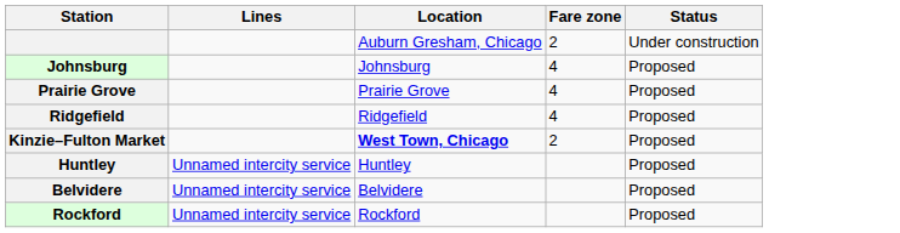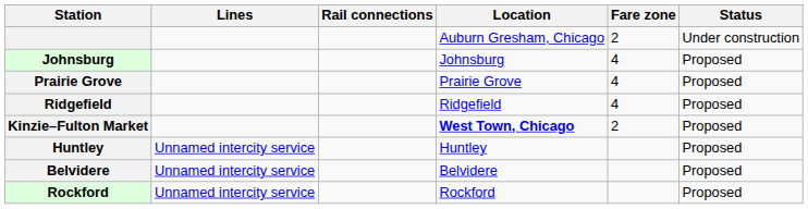 <table class="wikitable sortable plainrowheaders">
 <tr>
 <th scope="col">Station</th>
 <th scope="col">Lines</th>
+<th scope="col">Rail connections</th>
 <th scope="col">Location</th>
 <th scope="col">Fare zone</th>
 <th scope="col">Status</th>
 </tr>
 <tr>
 <th scope="row"> </th>
+<td></td>
 <td></td>
 <td><a href='#'>Auburn Gresham, Chicago</a></td>
 <td>2</td>
 <td>Under construction</td>
 </tr>
 <tr>
 <th scope="row" style="background: #ddffdd;">Johnsburg </th>
 <td></td>
+<td></td>
 <td><a href='#'>Johnsburg</a></td>
 <td>4</td>
 <td>Proposed</td>
 </tr>
 <tr>
 <th scope="row">Prairie Grove</th>
+<td></td>
 <td></td>
 <td><a href='#'>Prairie Grove</a></td>
 <td>4</td>
 <td>Proposed</td>
 </tr>
 <tr>
 <th scope="row">Ridgefield</th>
 <td></td>
+<td></td>
 <td><a href='#'>Ridgefield</a></td>
 <td>4</td>
 <td>Proposed</td>
 </tr>
 <tr>
 <th scope="row">Kinzie–Fulton Market</th>
 <td></td>
+<td>     </td>
 <td><strong><a href='#'>West Town, Chicago</a></strong></td>
 <td>2</td>
 <td>Proposed</td>
 </tr>
 <tr>
 <th scope="row">Huntley</th>
 <td><a href='#'>Unnamed intercity service</a></td>
+<td></td>
 <td><a href='#'>Huntley</a></td>
 <td></td>
 <td>Proposed</td>
 </tr>
 <tr>
 <th scope="row">Belvidere</th>
 <td><a href='#'>Unnamed intercity service</a></td>
+<td></td>
 <td><a href='#'>Belvidere</a></td>
 <td></td>
 <td>Proposed</td>
 </tr>
 <tr>
 <th scope="row" style="background: #ddffdd;">Rockford </th>
 <td><a href='#'>Unnamed intercity service</a></td>
+<td></td>
 <td><a href='#'>Rockford</a></td>
 <td></td>
 <td>Proposed</td>
 </tr>
 </table>
